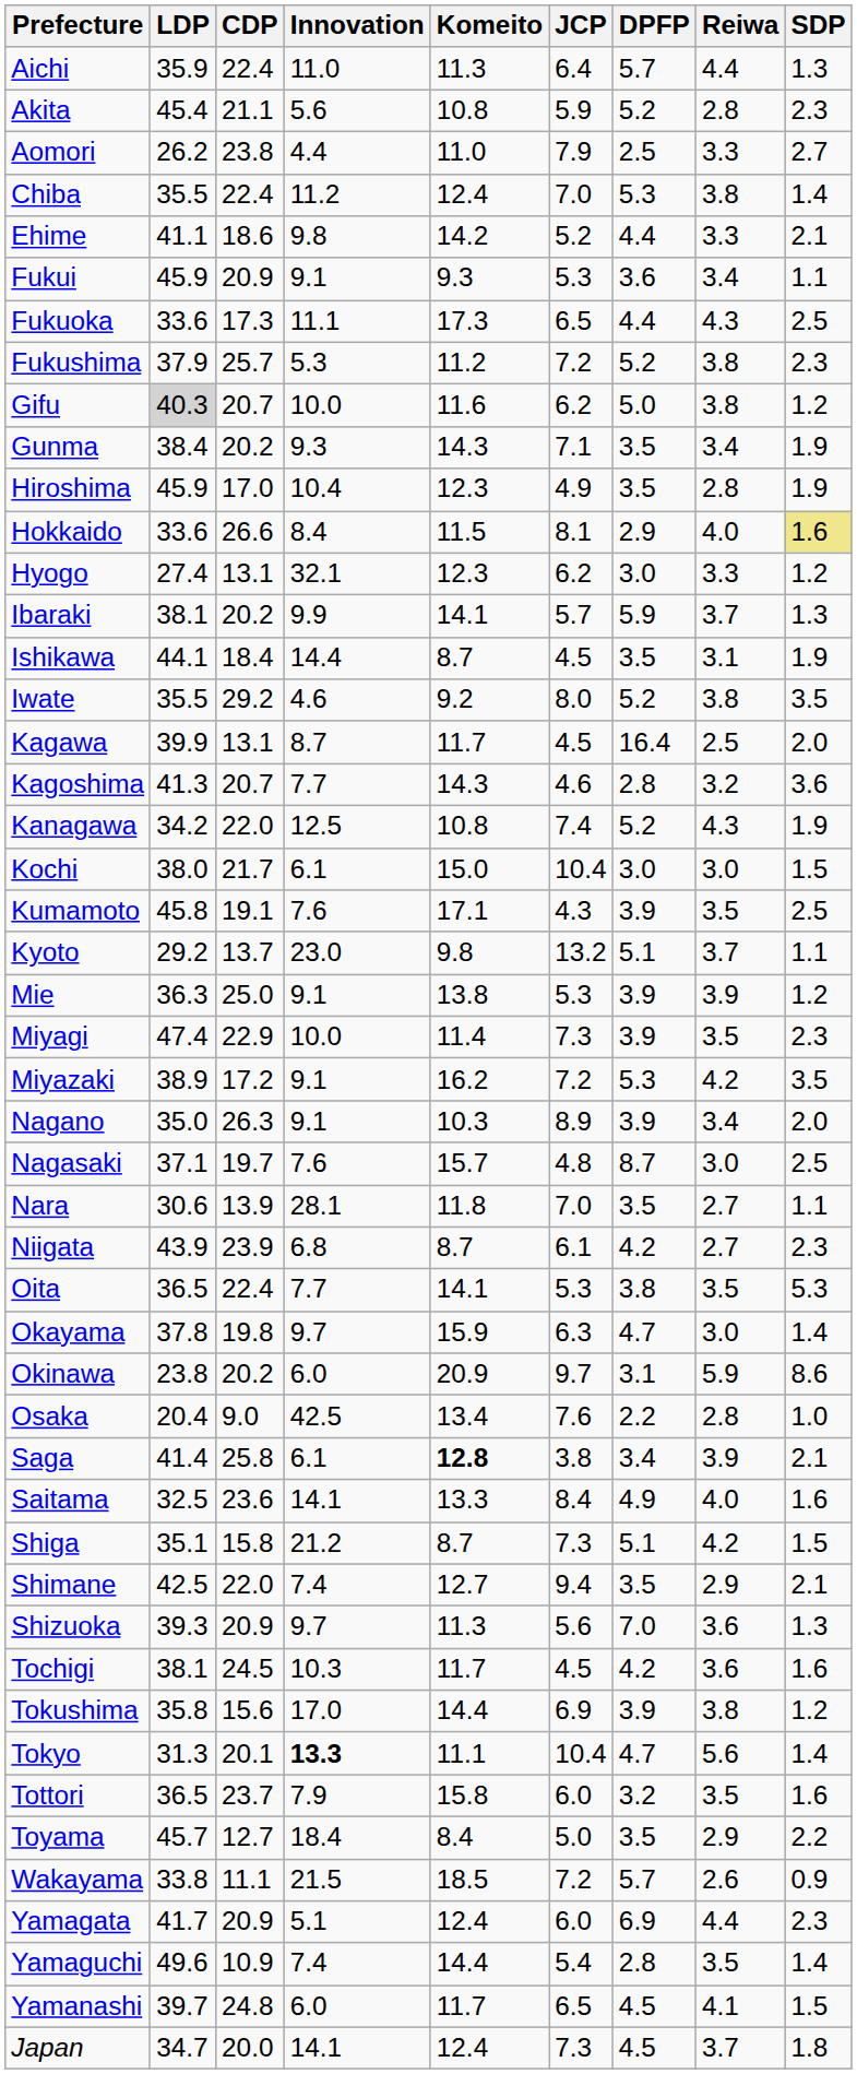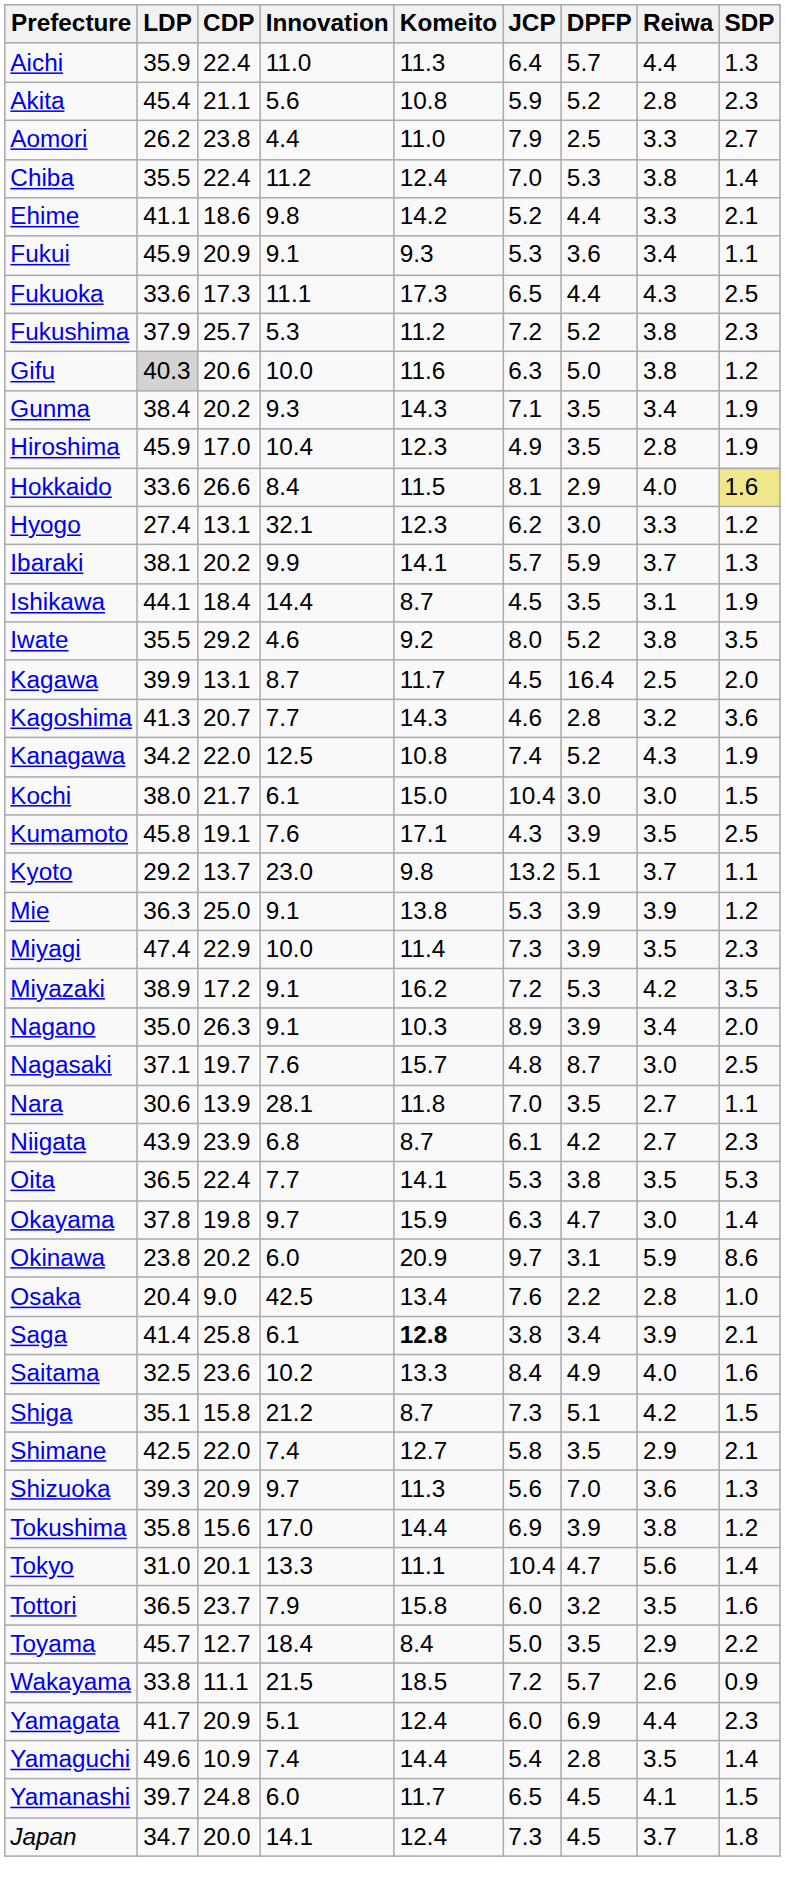 <table class="wikitable sortable">
 <tr>
 <th>Prefecture</th>
 <th>LDP</th>
 <th>CDP</th>
 <th>Innovation</th>
 <th>Komeito</th>
 <th>JCP</th>
 <th>DPFP</th>
 <th>Reiwa</th>
 <th>SDP</th>
 </tr>
 <tr>
 <td><a href='#'>Aichi</a></td>
 <td>35.9</td>
 <td>22.4</td>
 <td>11.0</td>
 <td>11.3</td>
 <td>6.4</td>
 <td>5.7</td>
 <td>4.4</td>
 <td>1.3</td>
 </tr>
 <tr>
 <td><a href='#'>Akita</a></td>
 <td>45.4</td>
 <td>21.1</td>
 <td>5.6</td>
 <td>10.8</td>
 <td>5.9</td>
 <td>5.2</td>
 <td>2.8</td>
 <td>2.3</td>
 </tr>
 <tr>
 <td><a href='#'>Aomori</a></td>
 <td>26.2</td>
 <td>23.8</td>
 <td>4.4</td>
 <td>11.0</td>
 <td>7.9</td>
 <td>2.5</td>
 <td>3.3</td>
 <td>2.7</td>
 </tr>
 <tr>
 <td><a href='#'>Chiba</a></td>
 <td>35.5</td>
 <td>22.4</td>
 <td>11.2</td>
 <td>12.4</td>
 <td>7.0</td>
 <td>5.3</td>
 <td>3.8</td>
 <td>1.4</td>
 </tr>
 <tr>
 <td><a href='#'>Ehime</a></td>
 <td>41.1</td>
 <td>18.6</td>
 <td>9.8</td>
 <td>14.2</td>
 <td>5.2</td>
 <td>4.4</td>
 <td>3.3</td>
 <td>2.1</td>
 </tr>
 <tr>
 <td><a href='#'>Fukui</a></td>
 <td>45.9</td>
 <td>20.9</td>
 <td>9.1</td>
 <td>9.3</td>
 <td>5.3</td>
 <td>3.6</td>
 <td>3.4</td>
 <td>1.1</td>
 </tr>
 <tr>
 <td><a href='#'>Fukuoka</a></td>
 <td>33.6</td>
 <td>17.3</td>
 <td>11.1</td>
 <td>17.3</td>
 <td>6.5</td>
 <td>4.4</td>
 <td>4.3</td>
 <td>2.5</td>
 </tr>
 <tr>
 <td><a href='#'>Fukushima</a></td>
 <td>37.9</td>
 <td>25.7</td>
 <td>5.3</td>
 <td>11.2</td>
 <td>7.2</td>
 <td>5.2</td>
 <td>3.8</td>
 <td>2.3</td>
 </tr>
 <tr>
 <td><a href='#'>Gifu</a></td>
 <td style="background: lightgrey;">40.3</td>
-<td>20.7</td>
+<td>20.6</td>
 <td>10.0</td>
 <td>11.6</td>
-<td>6.2</td>
+<td>6.3</td>
 <td>5.0</td>
 <td>3.8</td>
 <td>1.2</td>
 </tr>
 <tr>
 <td><a href='#'>Gunma</a></td>
 <td>38.4</td>
 <td>20.2</td>
 <td>9.3</td>
 <td>14.3</td>
 <td>7.1</td>
 <td>3.5</td>
 <td>3.4</td>
 <td>1.9</td>
 </tr>
 <tr>
 <td><a href='#'>Hiroshima</a></td>
 <td>45.9</td>
 <td>17.0</td>
 <td>10.4</td>
 <td>12.3</td>
 <td>4.9</td>
 <td>3.5</td>
 <td>2.8</td>
 <td>1.9</td>
 </tr>
 <tr>
 <td><a href='#'>Hokkaido</a></td>
 <td>33.6</td>
 <td>26.6</td>
 <td>8.4</td>
 <td>11.5</td>
 <td>8.1</td>
 <td>2.9</td>
 <td>4.0</td>
 <td style="background: khaki;">1.6</td>
 </tr>
 <tr>
 <td><a href='#'>Hyogo</a></td>
 <td>27.4</td>
 <td>13.1</td>
 <td>32.1</td>
 <td>12.3</td>
 <td>6.2</td>
 <td>3.0</td>
 <td>3.3</td>
 <td>1.2</td>
 </tr>
 <tr>
 <td><a href='#'>Ibaraki</a></td>
 <td>38.1</td>
 <td>20.2</td>
 <td>9.9</td>
 <td>14.1</td>
 <td>5.7</td>
 <td>5.9</td>
 <td>3.7</td>
 <td>1.3</td>
 </tr>
 <tr>
 <td><a href='#'>Ishikawa</a></td>
 <td>44.1</td>
 <td>18.4</td>
 <td>14.4</td>
 <td>8.7</td>
 <td>4.5</td>
 <td>3.5</td>
 <td>3.1</td>
 <td>1.9</td>
 </tr>
 <tr>
 <td><a href='#'>Iwate</a></td>
 <td>35.5</td>
 <td>29.2</td>
 <td>4.6</td>
 <td>9.2</td>
 <td>8.0</td>
 <td>5.2</td>
 <td>3.8</td>
 <td>3.5</td>
 </tr>
 <tr>
 <td><a href='#'>Kagawa</a></td>
 <td>39.9</td>
 <td>13.1</td>
 <td>8.7</td>
 <td>11.7</td>
 <td>4.5</td>
 <td>16.4</td>
 <td>2.5</td>
 <td>2.0</td>
 </tr>
 <tr>
 <td><a href='#'>Kagoshima</a></td>
 <td>41.3</td>
 <td>20.7</td>
 <td>7.7</td>
 <td>14.3</td>
 <td>4.6</td>
 <td>2.8</td>
 <td>3.2</td>
 <td>3.6</td>
 </tr>
 <tr>
 <td><a href='#'>Kanagawa</a></td>
 <td>34.2</td>
 <td>22.0</td>
 <td>12.5</td>
 <td>10.8</td>
 <td>7.4</td>
 <td>5.2</td>
 <td>4.3</td>
 <td>1.9</td>
 </tr>
 <tr>
 <td><a href='#'>Kochi</a></td>
 <td>38.0</td>
 <td>21.7</td>
 <td>6.1</td>
 <td>15.0</td>
 <td>10.4</td>
 <td>3.0</td>
 <td>3.0</td>
 <td>1.5</td>
 </tr>
 <tr>
 <td><a href='#'>Kumamoto</a></td>
 <td>45.8</td>
 <td>19.1</td>
 <td>7.6</td>
 <td>17.1</td>
 <td>4.3</td>
 <td>3.9</td>
 <td>3.5</td>
 <td>2.5</td>
 </tr>
 <tr>
 <td><a href='#'>Kyoto</a></td>
 <td>29.2</td>
 <td>13.7</td>
 <td>23.0</td>
 <td>9.8</td>
 <td>13.2</td>
 <td>5.1</td>
 <td>3.7</td>
 <td>1.1</td>
 </tr>
 <tr>
 <td><a href='#'>Mie</a></td>
 <td>36.3</td>
 <td>25.0</td>
 <td>9.1</td>
 <td>13.8</td>
 <td>5.3</td>
 <td>3.9</td>
 <td>3.9</td>
 <td>1.2</td>
 </tr>
 <tr>
 <td><a href='#'>Miyagi</a></td>
 <td>47.4</td>
 <td>22.9</td>
 <td>10.0</td>
 <td>11.4</td>
 <td>7.3</td>
 <td>3.9</td>
 <td>3.5</td>
 <td>2.3</td>
 </tr>
 <tr>
 <td><a href='#'>Miyazaki</a></td>
 <td>38.9</td>
 <td>17.2</td>
 <td>9.1</td>
 <td>16.2</td>
 <td>7.2</td>
 <td>5.3</td>
 <td>4.2</td>
 <td>3.5</td>
 </tr>
 <tr>
 <td><a href='#'>Nagano</a></td>
 <td>35.0</td>
 <td>26.3</td>
 <td>9.1</td>
 <td>10.3</td>
 <td>8.9</td>
 <td>3.9</td>
 <td>3.4</td>
 <td>2.0</td>
 </tr>
 <tr>
 <td><a href='#'>Nagasaki</a></td>
 <td>37.1</td>
 <td>19.7</td>
 <td>7.6</td>
 <td>15.7</td>
 <td>4.8</td>
 <td>8.7</td>
 <td>3.0</td>
 <td>2.5</td>
 </tr>
 <tr>
 <td><a href='#'>Nara</a></td>
 <td>30.6</td>
 <td>13.9</td>
 <td>28.1</td>
 <td>11.8</td>
 <td>7.0</td>
 <td>3.5</td>
 <td>2.7</td>
 <td>1.1</td>
 </tr>
 <tr>
 <td><a href='#'>Niigata</a></td>
 <td>43.9</td>
 <td>23.9</td>
 <td>6.8</td>
 <td>8.7</td>
 <td>6.1</td>
 <td>4.2</td>
 <td>2.7</td>
 <td>2.3</td>
 </tr>
 <tr>
 <td><a href='#'>Oita</a></td>
 <td>36.5</td>
 <td>22.4</td>
 <td>7.7</td>
 <td>14.1</td>
 <td>5.3</td>
 <td>3.8</td>
 <td>3.5</td>
 <td>5.3</td>
 </tr>
 <tr>
 <td><a href='#'>Okayama</a></td>
 <td>37.8</td>
 <td>19.8</td>
 <td>9.7</td>
 <td>15.9</td>
 <td>6.3</td>
 <td>4.7</td>
 <td>3.0</td>
 <td>1.4</td>
 </tr>
 <tr>
 <td><a href='#'>Okinawa</a></td>
 <td>23.8</td>
 <td>20.2</td>
 <td>6.0</td>
 <td>20.9</td>
 <td>9.7</td>
 <td>3.1</td>
 <td>5.9</td>
 <td>8.6</td>
 </tr>
 <tr>
 <td><a href='#'>Osaka</a></td>
 <td>20.4</td>
 <td>9.0</td>
 <td>42.5</td>
 <td>13.4</td>
 <td>7.6</td>
 <td>2.2</td>
 <td>2.8</td>
 <td>1.0</td>
 </tr>
 <tr>
 <td><a href='#'>Saga</a></td>
 <td>41.4</td>
 <td>25.8</td>
 <td>6.1</td>
 <td><strong>12.8</strong></td>
 <td>3.8</td>
 <td>3.4</td>
 <td>3.9</td>
 <td>2.1</td>
 </tr>
 <tr>
 <td><a href='#'>Saitama</a></td>
 <td>32.5</td>
 <td>23.6</td>
-<td>14.1</td>
+<td>10.2</td>
 <td>13.3</td>
 <td>8.4</td>
 <td>4.9</td>
 <td>4.0</td>
 <td>1.6</td>
 </tr>
 <tr>
 <td><a href='#'>Shiga</a></td>
 <td>35.1</td>
 <td>15.8</td>
 <td>21.2</td>
 <td>8.7</td>
 <td>7.3</td>
 <td>5.1</td>
 <td>4.2</td>
 <td>1.5</td>
 </tr>
 <tr>
 <td><a href='#'>Shimane</a></td>
 <td>42.5</td>
 <td>22.0</td>
 <td>7.4</td>
 <td>12.7</td>
-<td>9.4</td>
+<td>5.8</td>
 <td>3.5</td>
 <td>2.9</td>
 <td>2.1</td>
 </tr>
 <tr>
 <td><a href='#'>Shizuoka</a></td>
 <td>39.3</td>
 <td>20.9</td>
 <td>9.7</td>
 <td>11.3</td>
 <td>5.6</td>
 <td>7.0</td>
 <td>3.6</td>
 <td>1.3</td>
 </tr>
 <tr>
-<td><a href='#'>Tochigi</a></td>
-<td>38.1</td>
-<td>24.5</td>
-<td>10.3</td>
-<td>11.7</td>
-<td>4.5</td>
-<td>4.2</td>
-<td>3.6</td>
-<td>1.6</td>
-</tr>
-<tr>
 <td><a href='#'>Tokushima</a></td>
 <td>35.8</td>
 <td>15.6</td>
 <td>17.0</td>
 <td>14.4</td>
 <td>6.9</td>
 <td>3.9</td>
 <td>3.8</td>
 <td>1.2</td>
 </tr>
 <tr>
 <td><a href='#'>Tokyo</a></td>
-<td>31.3</td>
+<td>31.0</td>
 <td>20.1</td>
-<td><strong>13.3</strong></td>
+<td>13.3</td>
 <td>11.1</td>
 <td>10.4</td>
 <td>4.7</td>
 <td>5.6</td>
 <td>1.4</td>
 </tr>
 <tr>
 <td><a href='#'>Tottori</a></td>
 <td>36.5</td>
 <td>23.7</td>
 <td>7.9</td>
 <td>15.8</td>
 <td>6.0</td>
 <td>3.2</td>
 <td>3.5</td>
 <td>1.6</td>
 </tr>
 <tr>
 <td><a href='#'>Toyama</a></td>
 <td>45.7</td>
 <td>12.7</td>
 <td>18.4</td>
 <td>8.4</td>
 <td>5.0</td>
 <td>3.5</td>
 <td>2.9</td>
 <td>2.2</td>
 </tr>
 <tr>
 <td><a href='#'>Wakayama</a></td>
 <td>33.8</td>
 <td>11.1</td>
 <td>21.5</td>
 <td>18.5</td>
 <td>7.2</td>
 <td>5.7</td>
 <td>2.6</td>
 <td>0.9</td>
 </tr>
 <tr>
 <td><a href='#'>Yamagata</a></td>
 <td>41.7</td>
 <td>20.9</td>
 <td>5.1</td>
 <td>12.4</td>
 <td>6.0</td>
 <td>6.9</td>
 <td>4.4</td>
 <td>2.3</td>
 </tr>
 <tr>
 <td><a href='#'>Yamaguchi</a></td>
 <td>49.6</td>
 <td>10.9</td>
 <td>7.4</td>
 <td>14.4</td>
 <td>5.4</td>
 <td>2.8</td>
 <td>3.5</td>
 <td>1.4</td>
 </tr>
 <tr>
 <td><a href='#'>Yamanashi</a></td>
 <td>39.7</td>
 <td>24.8</td>
 <td>6.0</td>
 <td>11.7</td>
 <td>6.5</td>
 <td>4.5</td>
 <td>4.1</td>
 <td>1.5</td>
 </tr>
 <tr>
 <td><em>Japan</em></td>
 <td>34.7</td>
 <td>20.0</td>
 <td>14.1</td>
 <td>12.4</td>
 <td>7.3</td>
 <td>4.5</td>
 <td>3.7</td>
 <td>1.8</td>
 </tr>
 </table>
